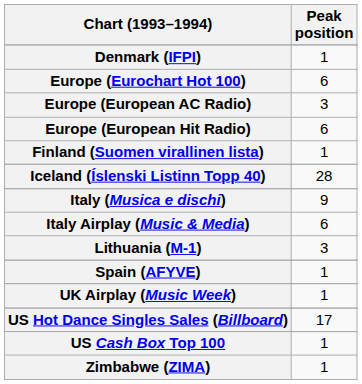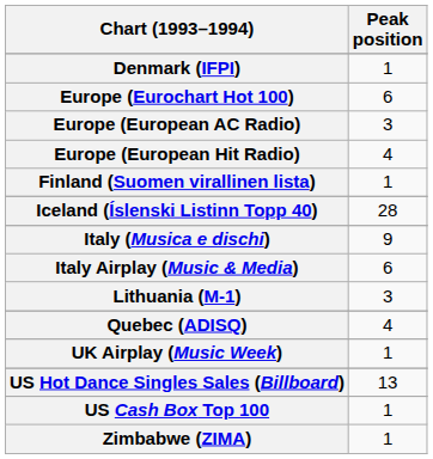 <table class="wikitable sortable plainrowheaders" style="text-align:center">
 <tr>
 <th scope="col">Chart (1993–1994)</th>
 <th scope="col">Peak<br>position</th>
 </tr>
 <tr>
 </tr>
 <tr>
 </tr>
 <tr>
 </tr>
 <tr>
 </tr>
 <tr>
 </tr>
 <tr>
 </tr>
 <tr>
 <th scope="row">Denmark (<a href='#'>IFPI</a>)</th>
 <td>1</td>
 </tr>
 <tr>
 <th scope="row">Europe (<a href='#'>Eurochart Hot 100</a>)</th>
 <td>6</td>
 </tr>
 <tr>
 <th scope="row">Europe (European AC Radio)</th>
 <td>3</td>
 </tr>
 <tr>
 <th scope="row">Europe (European Hit Radio)</th>
-<td>6</td>
+<td>4</td>
 </tr>
 <tr>
 <th scope="row">Finland (<a href='#'>Suomen virallinen lista</a>)</th>
 <td>1</td>
 </tr>
 <tr>
 </tr>
 <tr>
 </tr>
 <tr>
 <th scope="row">Iceland (<a href='#'>Íslenski Listinn Topp 40</a>)</th>
 <td>28</td>
 </tr>
 <tr>
 </tr>
 <tr>
 <th scope="row">Italy (<em><a href='#'>Musica e dischi</a></em>)</th>
 <td>9</td>
 </tr>
 <tr>
 <th scope="row">Italy Airplay (<em><a href='#'>Music & Media</a></em>)</th>
 <td>6</td>
 </tr>
 <tr>
 <th scope="row">Lithuania (<a href='#'>M-1</a>)</th>
 <td>3</td>
 </tr>
 <tr>
 </tr>
 <tr>
 </tr>
 <tr>
 </tr>
 <tr>
 </tr>
 <tr>
+<th scope="row">Quebec (<a href='#'>ADISQ</a>)</th>
+<td align="center">4</td>
 </tr>
 <tr>
-<th scope="row">Spain (<a href='#'>AFYVE</a>)</th>
-<td>1</td>
 </tr>
 <tr>
 </tr>
 <tr>
 </tr>
 <tr>
 </tr>
 <tr>
 <th scope="row">UK Airplay (<em><a href='#'>Music Week</a></em>)</th>
 <td>1</td>
 </tr>
 <tr>
 </tr>
 <tr>
 </tr>
 <tr>
 <th scope="row">US <a href='#'>Hot Dance Singles Sales</a> (<em><a href='#'>Billboard</a></em>)</th>
-<td>17</td>
+<td>13</td>
 </tr>
 <tr>
 </tr>
 <tr>
 </tr>
 <tr>
 <th scope="row">US <a href='#'><em>Cash Box</em> Top 100</a></th>
 <td>1</td>
 </tr>
 <tr>
 <th scope="row">Zimbabwe (<a href='#'>ZIMA</a>)</th>
 <td>1</td>
 </tr>
 </table>
